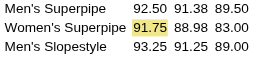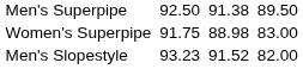 <table>
 <tr>
 <td>Men's Superpipe</td>
 <td></td>
 <td>92.50</td>
 <td></td>
 <td>91.38</td>
 <td></td>
 <td>89.50</td>
 </tr>
 <tr>
 <td>Women's Superpipe</td>
 <td></td>
-<td style="background: khaki;">91.75</td>
+<td>91.75</td>
 <td></td>
 <td>88.98</td>
 <td></td>
 <td>83.00</td>
 </tr>
 <tr>
 <td>Men's Slopestyle</td>
 <td></td>
-<td>93.25</td>
+<td>93.23</td>
 <td></td>
-<td>91.25</td>
+<td>91.52</td>
 <td></td>
-<td>89.00</td>
+<td>82.00</td>
 </tr>
 </table>
